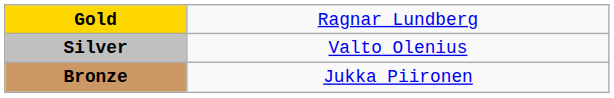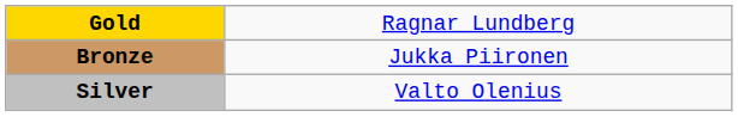 <table class="wikitable" style="text-align:center; " width="35%">
 <tr>
 <td bgcolor="gold"><strong>Gold</strong></td>
 <td><a href='#'>Ragnar Lundberg</a><br>  <small><em></em></small></td>
 </tr>
 <tr>
+<td bgcolor="CC9966"><strong>Bronze</strong></td>
+<td><a href='#'>Jukka Piironen</a><br>  <small><em></em></small></td>
+</tr>
+<tr>
 <td bgcolor="silver"><strong>Silver</strong></td>
 <td><a href='#'>Valto Olenius</a><br>  <small><em></em></small></td>
 </tr>
-<tr>
-<td bgcolor="CC9966"><strong>Bronze</strong></td>
-<td><a href='#'>Jukka Piironen</a><br>  <small><em></em></small></td>
-</tr>
 </table>
